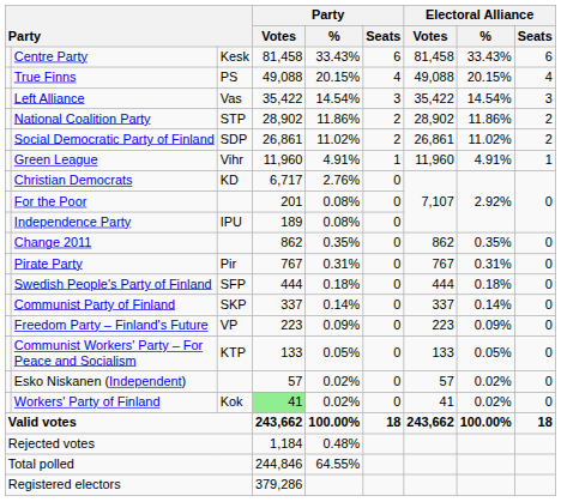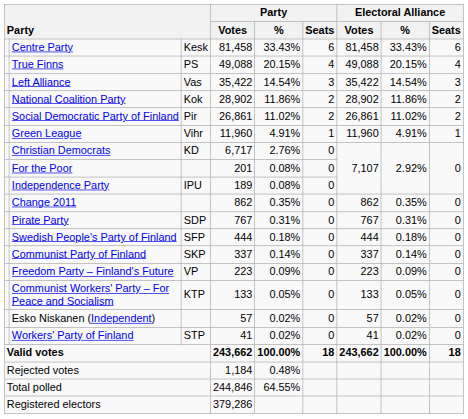 <table class="wikitable" border="1" style="text-align:right;">
 <tr>
 <th style="text-align:left;" valign=bottom rowspan=2 colspan=3>Party</th>
 <th colspan=3>Party</th>
 <th colspan=3>Electoral Alliance</th>
 </tr>
 <tr>
 <th align=center valign=bottom width="50">Votes</th>
 <th align=center valign=bottom width="50">%</th>
 <th align=center valign=bottom width="50">Seats</th>
 <th align=center valign=bottom width="50">Votes</th>
 <th align=center valign=bottom width="50">%</th>
 <th align=center valign=bottom width="50">Seats</th>
 </tr>
 <tr>
 <td></td>
 <td align=left><a href='#'>Centre Party</a></td>
 <td align=left>Kesk</td>
 <td>81,458</td>
 <td>33.43%</td>
 <td>6</td>
 <td>81,458</td>
 <td>33.43%</td>
 <td>6</td>
 </tr>
 <tr>
 <td></td>
 <td align=left><a href='#'>True Finns</a></td>
 <td align=left>PS</td>
 <td>49,088</td>
 <td>20.15%</td>
 <td>4</td>
 <td>49,088</td>
 <td>20.15%</td>
 <td>4</td>
 </tr>
 <tr>
 <td></td>
 <td align=left><a href='#'>Left Alliance</a></td>
 <td align=left>Vas</td>
 <td>35,422</td>
 <td>14.54%</td>
 <td>3</td>
 <td>35,422</td>
 <td>14.54%</td>
 <td>3</td>
 </tr>
 <tr>
 <td></td>
 <td align=left><a href='#'>National Coalition Party</a></td>
-<td align=left>STP</td>
+<td align=left>Kok</td>
 <td>28,902</td>
 <td>11.86%</td>
 <td>2</td>
 <td>28,902</td>
 <td>11.86%</td>
 <td>2</td>
 </tr>
 <tr>
 <td></td>
 <td align=left style="white-space: nowrap;"><a href='#'>Social Democratic Party of Finland</a></td>
-<td align=left>SDP</td>
+<td align=left>Pir</td>
 <td>26,861</td>
 <td>11.02%</td>
 <td>2</td>
 <td>26,861</td>
 <td>11.02%</td>
 <td>2</td>
 </tr>
 <tr>
 <td></td>
 <td align=left><a href='#'>Green League</a></td>
 <td align=left>Vihr</td>
 <td>11,960</td>
 <td>4.91%</td>
 <td>1</td>
 <td>11,960</td>
 <td>4.91%</td>
 <td>1</td>
 </tr>
 <tr>
 <td></td>
 <td align=left><a href='#'>Christian Democrats</a></td>
 <td align=left>KD</td>
 <td>6,717</td>
 <td>2.76%</td>
 <td>0</td>
 <td rowspan=3>7,107</td>
 <td rowspan=3>2.92%</td>
 <td rowspan=3>0</td>
 </tr>
 <tr>
 <td></td>
 <td align=left><a href='#'>For the Poor</a></td>
 <td align=left></td>
 <td>201</td>
 <td>0.08%</td>
 <td>0</td>
 </tr>
 <tr>
 <td></td>
 <td align=left><a href='#'>Independence Party</a></td>
 <td align=left>IPU</td>
 <td>189</td>
 <td>0.08%</td>
 <td>0</td>
 </tr>
 <tr>
 <td></td>
 <td align=left><a href='#'>Change 2011</a></td>
 <td align=left></td>
 <td>862</td>
 <td>0.35%</td>
 <td>0</td>
 <td>862</td>
 <td>0.35%</td>
 <td>0</td>
 </tr>
 <tr>
 <td></td>
 <td align=left><a href='#'>Pirate Party</a></td>
-<td align=left>Pir</td>
+<td align=left>SDP</td>
 <td>767</td>
 <td>0.31%</td>
 <td>0</td>
 <td>767</td>
 <td>0.31%</td>
 <td>0</td>
 </tr>
 <tr>
 <td></td>
 <td align=left><a href='#'>Swedish People's Party of Finland</a></td>
 <td align=left>SFP</td>
 <td>444</td>
 <td>0.18%</td>
 <td>0</td>
 <td>444</td>
 <td>0.18%</td>
 <td>0</td>
 </tr>
 <tr>
 <td></td>
 <td align=left><a href='#'>Communist Party of Finland</a></td>
 <td align=left>SKP</td>
 <td>337</td>
 <td>0.14%</td>
 <td>0</td>
 <td>337</td>
 <td>0.14%</td>
 <td>0</td>
 </tr>
 <tr>
 <td></td>
 <td align=left><a href='#'>Freedom Party – Finland's Future</a></td>
 <td align=left>VP</td>
 <td>223</td>
 <td>0.09%</td>
 <td>0</td>
 <td>223</td>
 <td>0.09%</td>
 <td>0</td>
 </tr>
 <tr>
 <td></td>
 <td align=left><a href='#'>Communist Workers' Party – For Peace and Socialism</a></td>
 <td align=left>KTP</td>
 <td>133</td>
 <td>0.05%</td>
 <td>0</td>
 <td>133</td>
 <td>0.05%</td>
 <td>0</td>
 </tr>
 <tr>
 <td></td>
 <td align=left>Esko Niskanen (<a href='#'>Independent</a>)</td>
 <td align=left></td>
 <td>57</td>
 <td>0.02%</td>
 <td>0</td>
 <td>57</td>
 <td>0.02%</td>
 <td>0</td>
 </tr>
 <tr>
 <td></td>
 <td align=left><a href='#'>Workers' Party of Finland</a></td>
-<td align=left>Kok</td>
-<td style="background: lightgreen;">41</td>
+<td align=left>STP</td>
+<td>41</td>
 <td>0.02%</td>
 <td>0</td>
 <td>41</td>
 <td>0.02%</td>
 <td>0</td>
 </tr>
 <tr style="font-weight:bold">
 <td align=left colspan=3>Valid votes</td>
 <td>243,662</td>
 <td>100.00%</td>
 <td>18</td>
 <td>243,662</td>
 <td>100.00%</td>
 <td>18</td>
 </tr>
 <tr>
 <td align=left colspan=3>Rejected votes</td>
 <td>1,184</td>
 <td>0.48%</td>
 <td></td>
 <td></td>
 <td></td>
 <td></td>
 </tr>
 <tr>
 <td align=left colspan=3>Total polled</td>
 <td>244,846</td>
 <td>64.55%</td>
 <td></td>
 <td></td>
 <td></td>
 <td></td>
 </tr>
 <tr>
 <td align=left colspan=3>Registered electors</td>
 <td>379,286</td>
 <td></td>
 <td></td>
 <td></td>
 <td></td>
 <td></td>
 </tr>
 </table>
